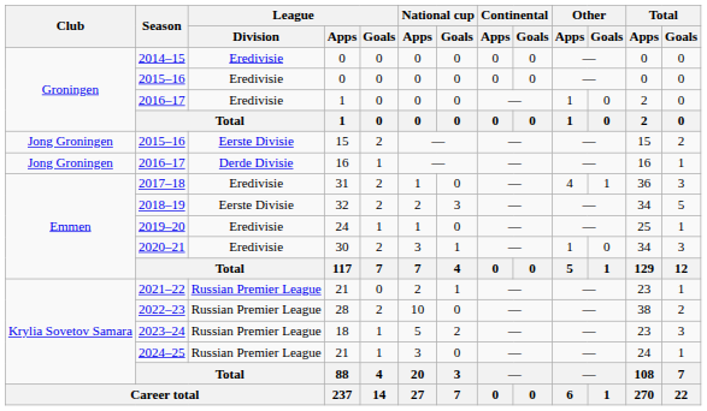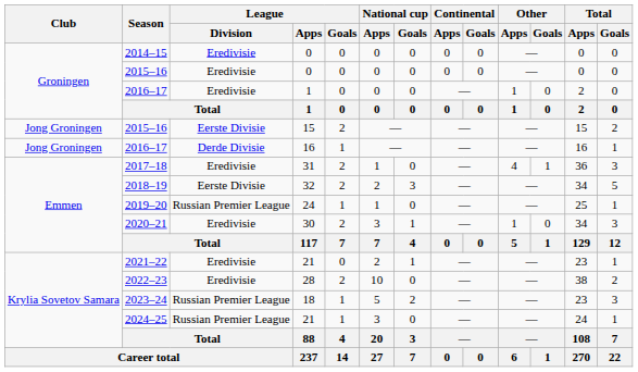 <table class="wikitable" style="text-align: center;">
 <tr>
 <th rowspan="2">Club</th>
 <th rowspan="2">Season</th>
 <th colspan="3">League</th>
 <th colspan="2">National cup</th>
 <th colspan="2">Continental</th>
 <th colspan="2">Other</th>
 <th colspan="2">Total</th>
 </tr>
 <tr>
 <th>Division</th>
 <th>Apps</th>
 <th>Goals</th>
 <th>Apps</th>
 <th>Goals</th>
 <th>Apps</th>
 <th>Goals</th>
 <th>Apps</th>
 <th>Goals</th>
 <th>Apps</th>
 <th>Goals</th>
 </tr>
 <tr>
 <td rowspan="4"><a href='#'>Groningen</a></td>
 <td><a href='#'>2014–15</a></td>
 <td><a href='#'>Eredivisie</a></td>
 <td>0</td>
 <td>0</td>
 <td>0</td>
 <td>0</td>
 <td>0</td>
 <td>0</td>
 <td colspan="2">—</td>
 <td>0</td>
 <td>0</td>
 </tr>
 <tr>
 <td><a href='#'>2015–16</a></td>
 <td>Eredivisie</td>
 <td>0</td>
 <td>0</td>
 <td>0</td>
 <td>0</td>
 <td>0</td>
 <td>0</td>
 <td colspan="2">—</td>
 <td>0</td>
 <td>0</td>
 </tr>
 <tr>
 <td><a href='#'>2016–17</a></td>
 <td>Eredivisie</td>
 <td>1</td>
 <td>0</td>
 <td>0</td>
 <td>0</td>
 <td colspan="2">—</td>
 <td>1</td>
 <td>0</td>
 <td>2</td>
 <td>0</td>
 </tr>
 <tr>
 <th colspan=2>Total</th>
 <th>1</th>
 <th>0</th>
 <th>0</th>
 <th>0</th>
 <th>0</th>
 <th>0</th>
 <th>1</th>
 <th>0</th>
 <th>2</th>
 <th>0</th>
 </tr>
 <tr>
 <td><a href='#'>Jong Groningen</a></td>
 <td><a href='#'>2015–16</a></td>
 <td><a href='#'>Eerste Divisie</a></td>
 <td>15</td>
 <td>2</td>
 <td colspan="2">—</td>
 <td colspan="2">—</td>
 <td colspan="2">—</td>
 <td>15</td>
 <td>2</td>
 </tr>
 <tr>
 <td><a href='#'>Jong Groningen</a></td>
 <td><a href='#'>2016–17</a></td>
 <td><a href='#'>Derde Divisie</a></td>
 <td>16</td>
 <td>1</td>
 <td colspan="2">—</td>
 <td colspan="2">—</td>
 <td colspan="2">—</td>
 <td>16</td>
 <td>1</td>
 </tr>
 <tr>
 <td rowspan="5"><a href='#'>Emmen</a></td>
 <td><a href='#'>2017–18</a></td>
 <td>Eredivisie</td>
 <td>31</td>
 <td>2</td>
 <td>1</td>
 <td>0</td>
 <td colspan="2">—</td>
 <td>4</td>
 <td>1</td>
 <td>36</td>
 <td>3</td>
 </tr>
 <tr>
 <td><a href='#'>2018–19</a></td>
 <td>Eerste Divisie</td>
 <td>32</td>
 <td>2</td>
 <td>2</td>
 <td>3</td>
 <td colspan="2">—</td>
 <td colspan="2">—</td>
 <td>34</td>
 <td>5</td>
 </tr>
 <tr>
 <td><a href='#'>2019–20</a></td>
-<td>Eredivisie</td>
+<td>Russian Premier League</td>
 <td>24</td>
 <td>1</td>
 <td>1</td>
 <td>0</td>
 <td colspan="2">—</td>
 <td colspan="2">—</td>
 <td>25</td>
 <td>1</td>
 </tr>
 <tr>
 <td><a href='#'>2020–21</a></td>
 <td>Eredivisie</td>
 <td>30</td>
 <td>2</td>
 <td>3</td>
 <td>1</td>
 <td colspan="2">—</td>
 <td>1</td>
 <td>0</td>
 <td>34</td>
 <td>3</td>
 </tr>
 <tr>
 <th colspan=2>Total</th>
 <th>117</th>
 <th>7</th>
 <th>7</th>
 <th>4</th>
 <th>0</th>
 <th>0</th>
 <th>5</th>
 <th>1</th>
 <th>129</th>
 <th>12</th>
 </tr>
 <tr>
 <td rowspan="5"><a href='#'>Krylia Sovetov Samara</a></td>
 <td><a href='#'>2021–22</a></td>
-<td><a href='#'>Russian Premier League</a></td>
+<td>Eredivisie</td>
 <td>21</td>
 <td>0</td>
 <td>2</td>
 <td>1</td>
 <td colspan="2">—</td>
 <td colspan="2">—</td>
 <td>23</td>
 <td>1</td>
 </tr>
 <tr>
 <td><a href='#'>2022–23</a></td>
-<td>Russian Premier League</td>
+<td>Eredivisie</td>
 <td>28</td>
 <td>2</td>
 <td>10</td>
 <td>0</td>
 <td colspan="2">—</td>
 <td colspan="2">—</td>
 <td>38</td>
 <td>2</td>
 </tr>
 <tr>
 <td><a href='#'>2023–24</a></td>
 <td>Russian Premier League</td>
 <td>18</td>
 <td>1</td>
 <td>5</td>
 <td>2</td>
 <td colspan="2">—</td>
 <td colspan="2">—</td>
 <td>23</td>
 <td>3</td>
 </tr>
 <tr>
 <td><a href='#'>2024–25</a></td>
 <td>Russian Premier League</td>
 <td>21</td>
 <td>1</td>
 <td>3</td>
 <td>0</td>
 <td colspan="2">—</td>
 <td colspan="2">—</td>
 <td>24</td>
 <td>1</td>
 </tr>
 <tr>
 <th colspan="2">Total</th>
 <th>88</th>
 <th>4</th>
 <th>20</th>
 <th>3</th>
 <th colspan="2">—</th>
 <th colspan="2">—</th>
 <th>108</th>
 <th>7</th>
 </tr>
 <tr>
 <th colspan="3">Career total</th>
 <th>237</th>
 <th>14</th>
 <th>27</th>
 <th>7</th>
 <th>0</th>
 <th>0</th>
 <th>6</th>
 <th>1</th>
 <th>270</th>
 <th>22</th>
 </tr>
 </table>
